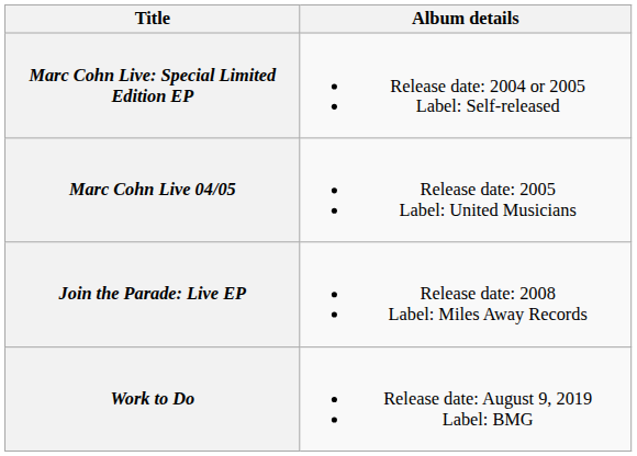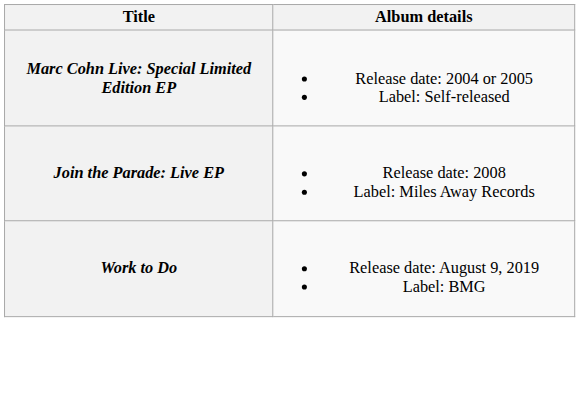 <table class="wikitable plainrowheaders" style="text-align:center;">
 <tr>
 <th style="width:16em;">Title</th>
 <th style="width:18em;">Album details</th>
 </tr>
 <tr>
 <th scope="row"><em>Marc Cohn Live: Special Limited Edition EP</em></th>
 <td><br><ul><li>Release date: 2004 or 2005</li><li>Label: Self-released</li></ul></td>
 </tr>
 <tr>
-<th scope="row"><em>Marc Cohn Live 04/05</em></th>
-<td><br><ul><li>Release date: 2005</li><li>Label: United Musicians</li></ul></td>
-</tr>
-<tr>
 <th scope="row"><em>Join the Parade: Live EP</em></th>
 <td><br><ul><li>Release date: 2008</li><li>Label: Miles Away Records</li></ul></td>
 </tr>
 <tr>
 <th scope="row"><em>Work to Do</em></th>
 <td><br><ul><li>Release date: August 9, 2019</li><li>Label: BMG</li></ul></td>
 </tr>
 </table>
